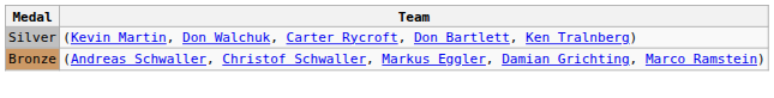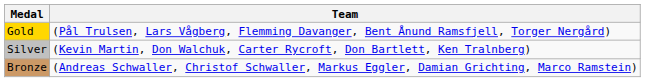 <table class="wikitable">
 <tr>
 <th>Medal</th>
 <th>Team</th>
+</tr>
+<tr>
+<td bgcolor="gold">Gold</td>
+<td> (<a href='#'>Pål Trulsen</a>, <a href='#'>Lars Vågberg</a>, <a href='#'>Flemming Davanger</a>, <a href='#'>Bent Ånund Ramsfjell</a>, <a href='#'>Torger Nergård</a>)</td>
 </tr>
 <tr>
 <td bgcolor="silver">Silver</td>
 <td> (<a href='#'>Kevin Martin</a>, <a href='#'>Don Walchuk</a>, <a href='#'>Carter Rycroft</a>, <a href='#'>Don Bartlett</a>, <a href='#'>Ken Tralnberg</a>)</td>
 </tr>
 <tr>
 <td bgcolor="CC9966">Bronze</td>
 <td> (<a href='#'>Andreas Schwaller</a>, <a href='#'>Christof Schwaller</a>, <a href='#'>Markus Eggler</a>, <a href='#'>Damian Grichting</a>, <a href='#'>Marco Ramstein</a>)</td>
 </tr>
 </table>
